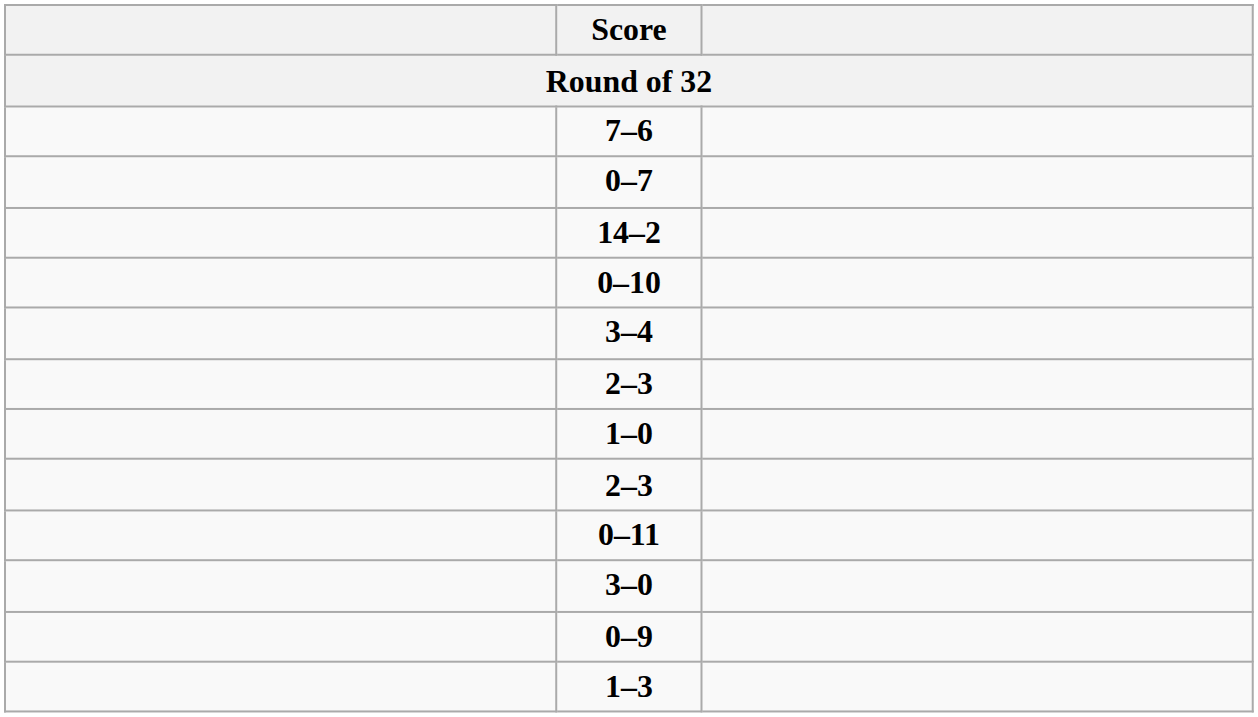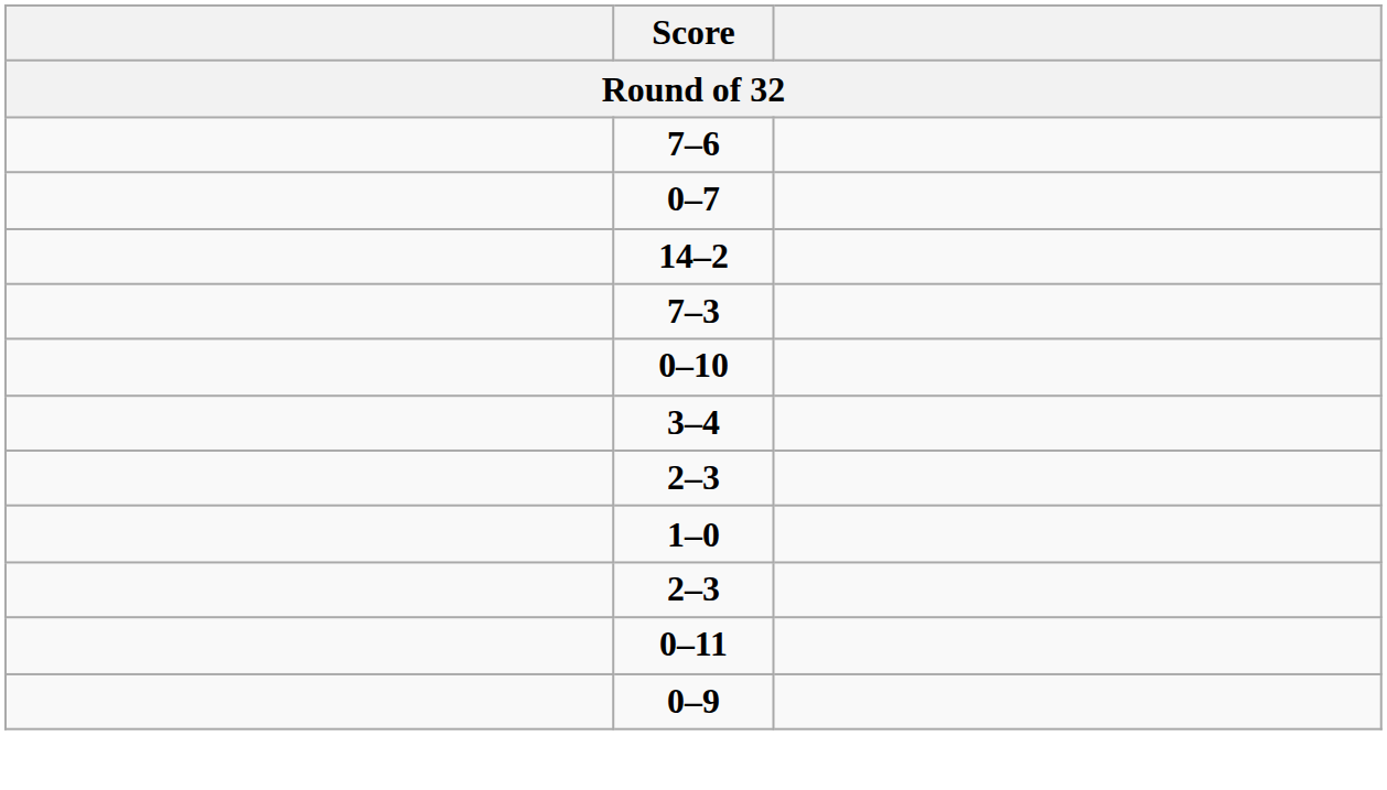 <table class="wikitable" style="text-align: left;">
 <tr>
 <th align="right" width="270"></th>
 <th width="65">Score</th>
 <th align="left" width="270"></th>
 </tr>
 <tr>
 <th colspan="3">Round of 32</th>
 </tr>
 <tr>
 <td><strong></strong></td>
 <td align=center><strong>7–6</strong></td>
 <td></td>
 </tr>
 <tr>
 <td></td>
 <td align=center><strong>0–7</strong></td>
 <td><strong></strong></td>
 </tr>
 <tr>
 <td><strong></strong></td>
 <td align=center><strong>14–2</strong></td>
+<td></td>
+</tr>
+<tr>
+<td><strong></strong></td>
+<td align=center><strong>7–3</strong></td>
 <td></td>
 </tr>
 <tr>
 <td></td>
 <td align=center><strong>0–10</strong></td>
 <td><strong></strong></td>
 </tr>
 <tr>
 <td></td>
 <td align=center><strong>3–4</strong></td>
 <td><strong></strong></td>
 </tr>
 <tr>
 <td></td>
 <td align=center><strong>2–3</strong></td>
 <td><strong></strong></td>
 </tr>
 <tr>
 <td><strong></strong></td>
 <td align=center><strong>1–0</strong></td>
 <td></td>
 </tr>
 <tr>
 <td></td>
 <td align=center><strong>2–3</strong></td>
 <td><strong></strong></td>
 </tr>
 <tr>
 <td></td>
 <td align=center><strong>0–11</strong></td>
 <td><strong></strong></td>
 </tr>
 <tr>
-<td><strong></strong></td>
-<td align=center><strong>3–0</strong></td>
-<td></td>
-</tr>
-<tr>
 <td></td>
 <td align=center><strong>0–9</strong></td>
 <td><strong></strong></td>
 </tr>
-<tr>
-<td></td>
-<td align=center><strong>1–3</strong></td>
-<td><strong></strong></td>
-</tr>
 </table>
